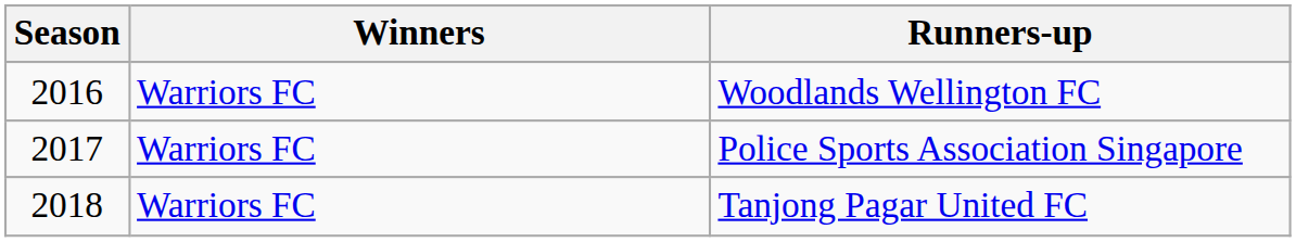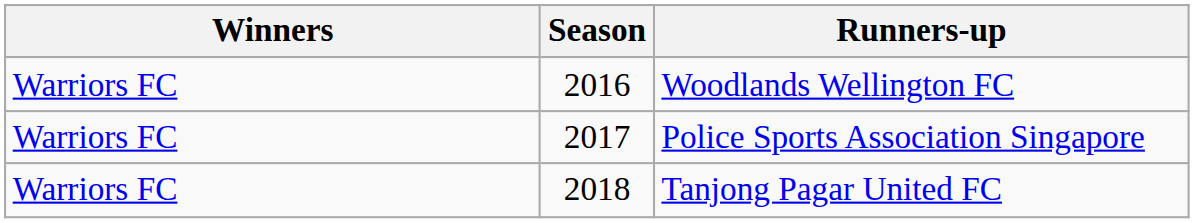 <table class="wikitable" style="text-align:center">
 <tr>
+<th style="width:250px;">Winners</th>
 <th width='35'>Season</th>
-<th style="width:250px;">Winners</th>
 <th style="width:250px;">Runners-up</th>
 </tr>
 <tr>
+<td align='left'><a href='#'>Warriors FC</a></td>
 <td>2016</td>
-<td align='left'><a href='#'>Warriors FC</a></td>
 <td align="left"><a href='#'>Woodlands Wellington FC</a></td>
 </tr>
 <tr>
+<td align='left'><a href='#'>Warriors FC</a></td>
 <td>2017</td>
-<td align='left'><a href='#'>Warriors FC</a></td>
 <td align="left"><a href='#'>Police Sports Association Singapore</a></td>
 </tr>
 <tr>
+<td align='left'><a href='#'>Warriors FC</a></td>
 <td>2018</td>
-<td align='left'><a href='#'>Warriors FC</a></td>
 <td align="left"><a href='#'>Tanjong Pagar United FC</a></td>
 </tr>
 </table>
